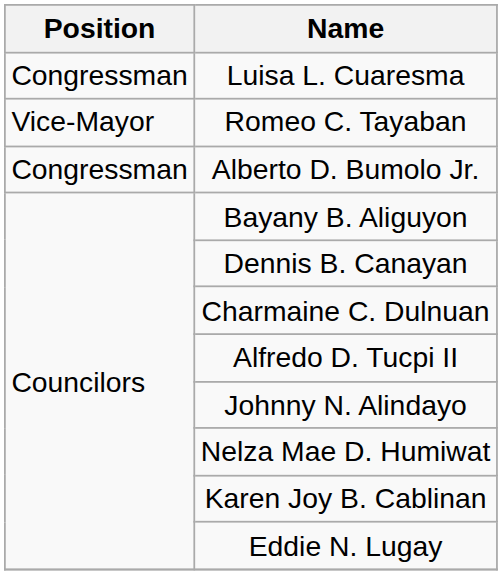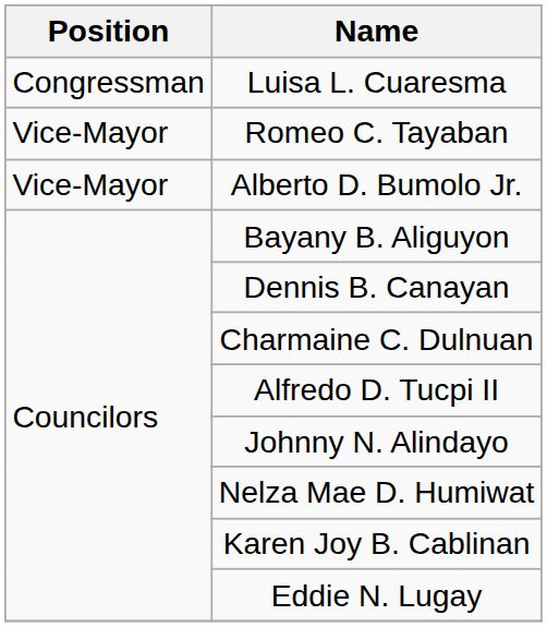 <table class="wikitable" style="line-height:1.20em; font-size:100%;">
 <tr>
 <th>Position</th>
 <th>Name</th>
 </tr>
 <tr>
 <td>Congressman</td>
 <td style="text-align:center;">Luisa L. Cuaresma</td>
 </tr>
 <tr>
 <td>Vice-Mayor</td>
 <td style="text-align:center;">Romeo C. Tayaban</td>
 </tr>
 <tr>
-<td>Congressman</td>
+<td>Vice-Mayor</td>
 <td style="text-align:center;">Alberto D. Bumolo Jr.</td>
 </tr>
 <tr>
 <td rowspan=8>Councilors</td>
 <td style="text-align:center;">Bayany B. Aliguyon</td>
 </tr>
 <tr>
 <td style="text-align:center;">Dennis B. Canayan</td>
 </tr>
 <tr>
 <td style="text-align:center;">Charmaine C. Dulnuan</td>
 </tr>
 <tr>
 <td style="text-align:center;">Alfredo D. Tucpi II</td>
 </tr>
 <tr>
 <td style="text-align:center;">Johnny N. Alindayo</td>
 </tr>
 <tr>
 <td style="text-align:center;">Nelza Mae D. Humiwat</td>
 </tr>
 <tr>
 <td style="text-align:center;">Karen Joy B. Cablinan</td>
 </tr>
 <tr>
 <td style="text-align:center;">Eddie N. Lugay</td>
 </tr>
 <tr>
 </tr>
 </table>
